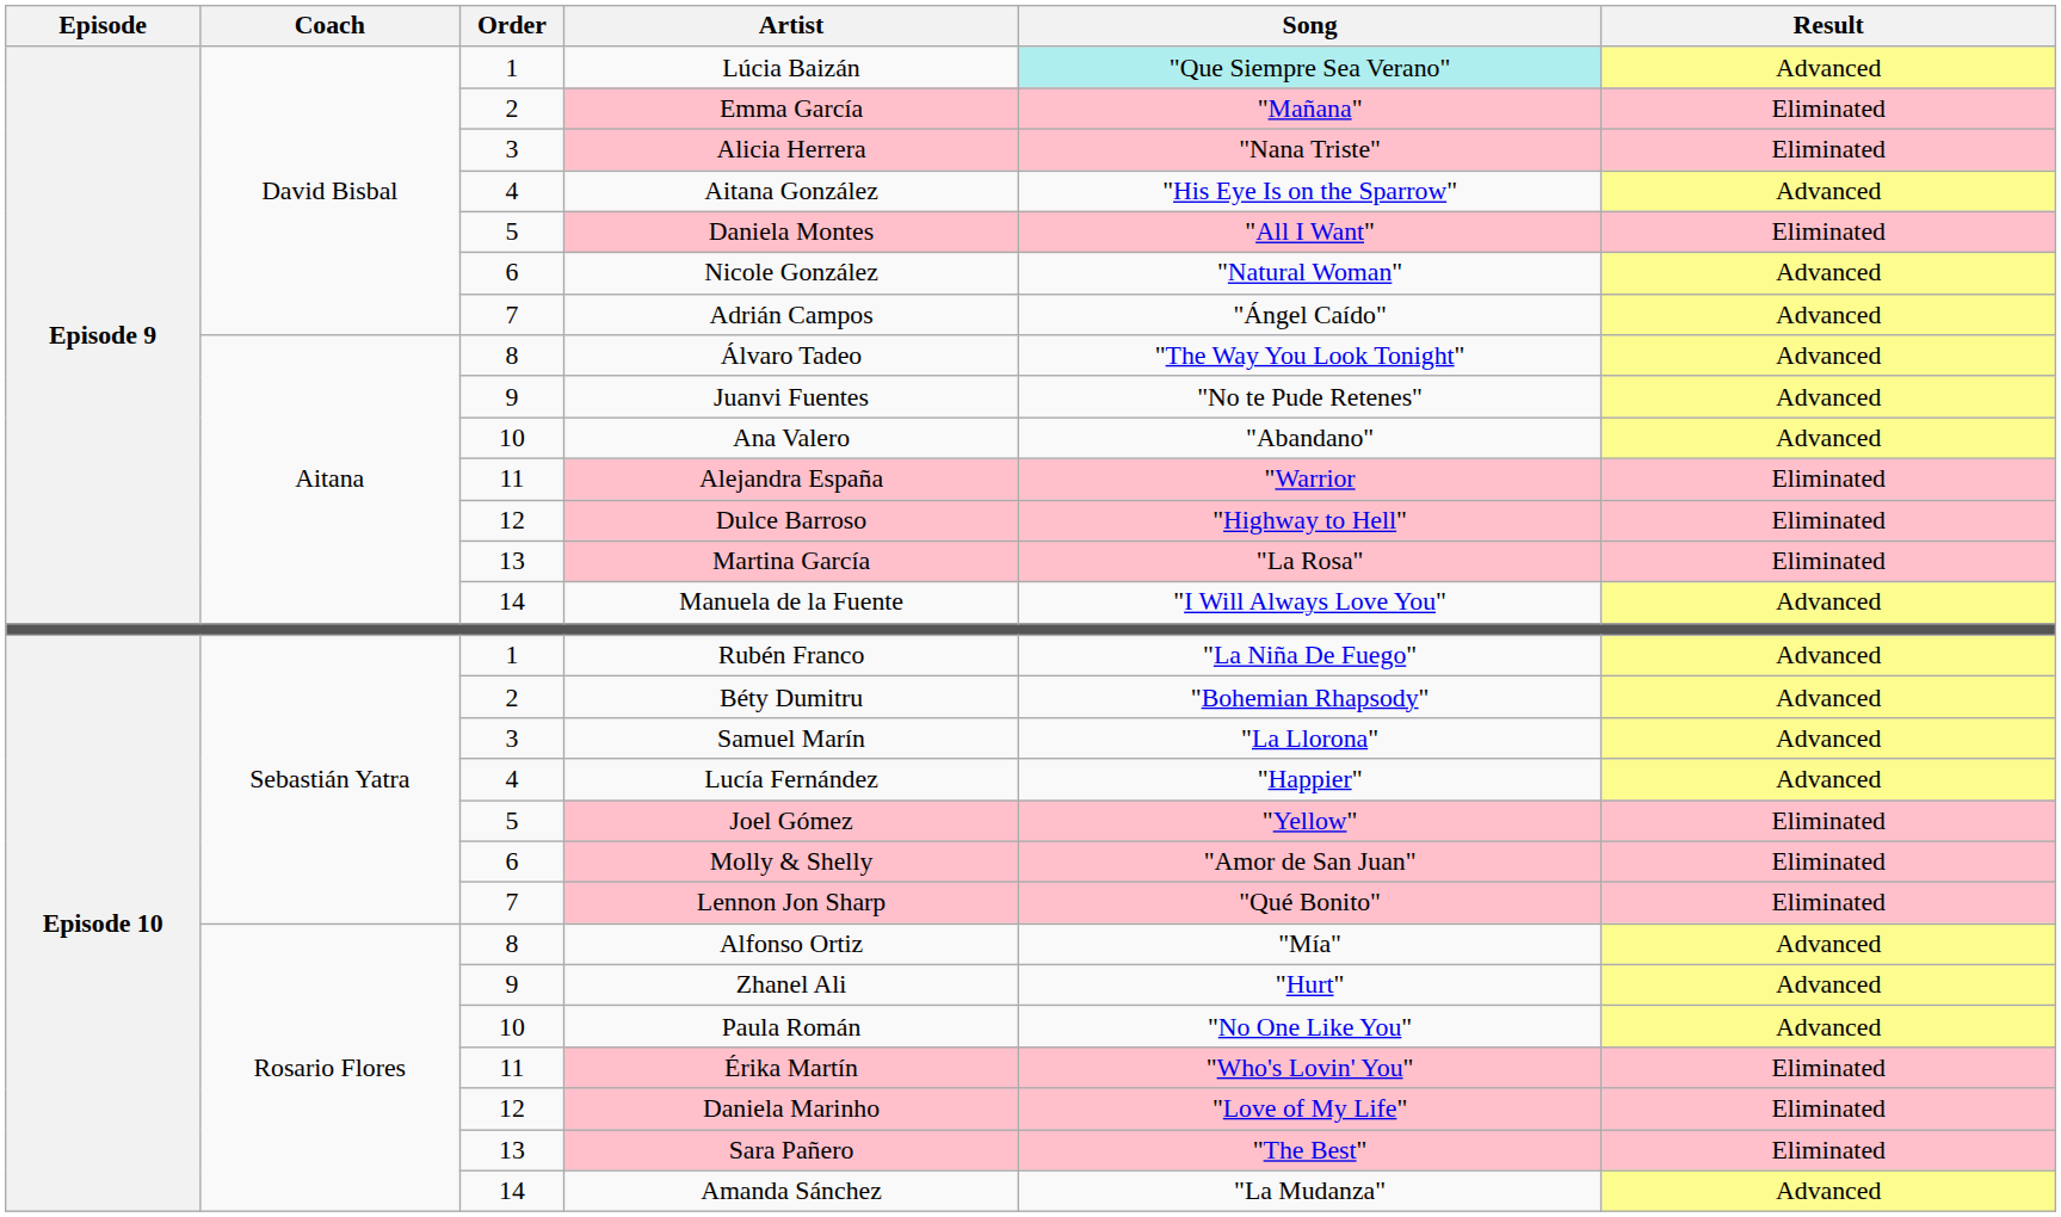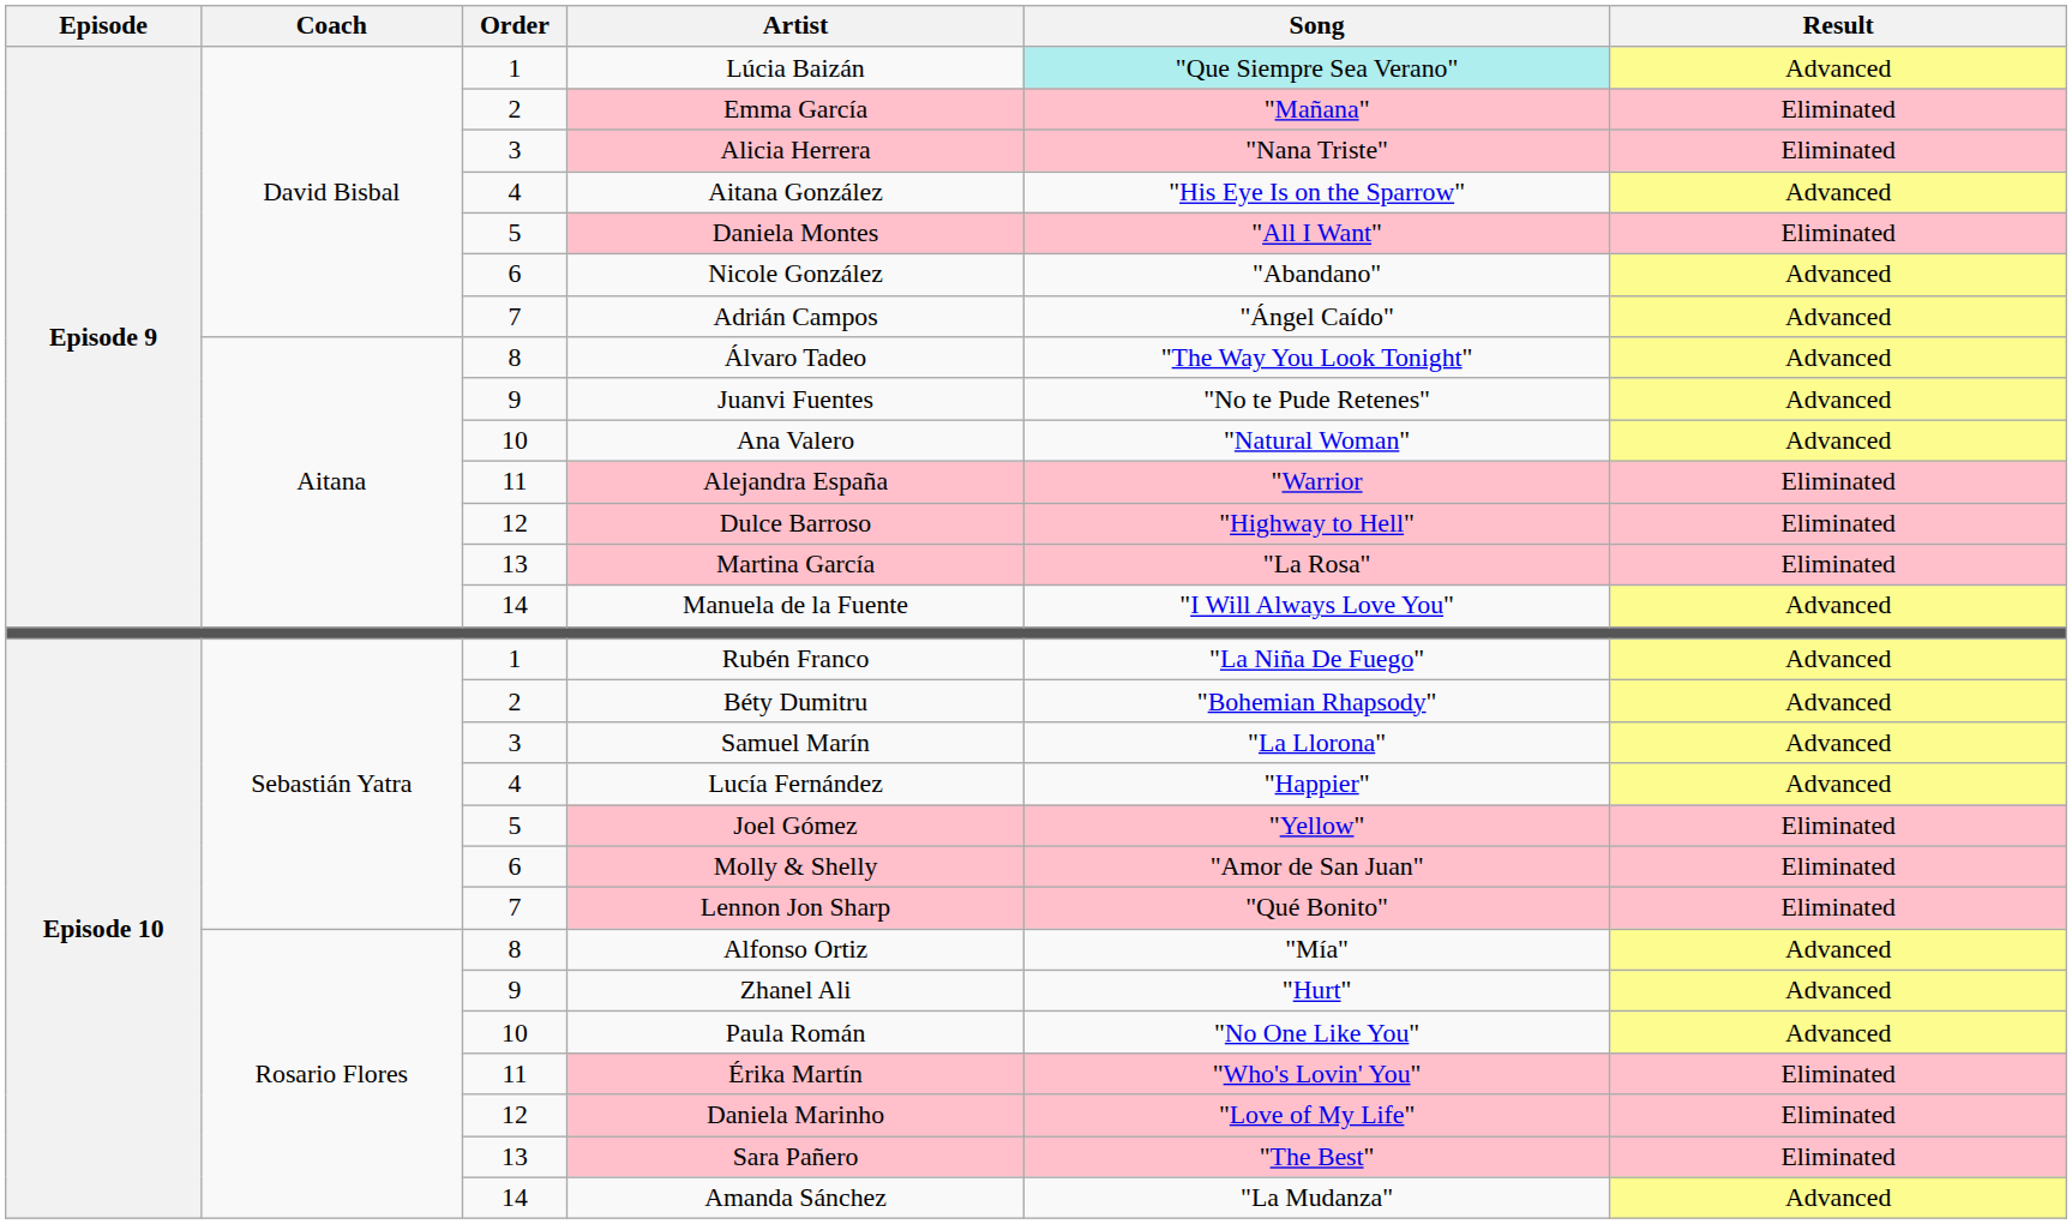 <table class="wikitable" style="text-align: center; width:100%">
 <tr>
 <th style="width:06%">Episode</th>
 <th style="width:08%">Coach</th>
 <th style="width:02%">Order</th>
 <th style="width:14%">Artist</th>
 <th style="width:18%">Song</th>
 <th style="width:14%">Result</th>
 </tr>
 <tr>
 <th rowspan="14">Episode 9<br></th>
 <td rowspan="7">David Bisbal</td>
 <td>1</td>
 <td>Lúcia Baizán</td>
 <td style="background: paleturquoise;">"Que Siempre Sea Verano"</td>
 <td style="background:#fdfc8f">Advanced</td>
 </tr>
 <tr>
 <td>2</td>
 <td style="background:pink">Emma García</td>
 <td style="background:pink">"<a href='#'>Mañana</a>"</td>
 <td style="background:pink">Eliminated</td>
 </tr>
 <tr>
 <td>3</td>
 <td style="background:pink">Alicia Herrera</td>
 <td style="background:pink">"Nana Triste"</td>
 <td style="background:pink">Eliminated</td>
 </tr>
 <tr>
 <td>4</td>
 <td>Aitana González</td>
 <td>"<a href='#'>His Eye Is on the Sparrow</a>"</td>
 <td style="background:#fdfc8f">Advanced</td>
 </tr>
 <tr>
 <td>5</td>
 <td style="background:pink">Daniela Montes</td>
 <td style="background:pink">"<a href='#'>All I Want</a>"</td>
 <td style="background:pink">Eliminated</td>
 </tr>
 <tr>
 <td>6</td>
 <td>Nicole González</td>
-<td>"<a href='#'>Natural Woman</a>"</td>
+<td>"Abandano"</td>
 <td style="background:#fdfc8f">Advanced</td>
 </tr>
 <tr>
 <td>7</td>
 <td>Adrián Campos</td>
 <td>"Ángel Caído"</td>
 <td style="background:#fdfc8f">Advanced</td>
 </tr>
 <tr>
 <td rowspan="7">Aitana</td>
 <td>8</td>
 <td>Álvaro Tadeo</td>
 <td>"<a href='#'>The Way You Look Tonight</a>"</td>
 <td style="background:#fdfc8f">Advanced</td>
 </tr>
 <tr>
 <td>9</td>
 <td>Juanvi Fuentes</td>
 <td>"No te Pude Retenes"</td>
 <td style="background:#fdfc8f">Advanced</td>
 </tr>
 <tr>
 <td>10</td>
 <td>Ana Valero</td>
-<td>"Abandano"</td>
+<td>"<a href='#'>Natural Woman</a>"</td>
 <td style="background:#fdfc8f">Advanced</td>
 </tr>
 <tr>
 <td>11</td>
 <td style="background:pink">Alejandra España</td>
 <td style="background:pink">"<a href='#'>Warrior</a></td>
 <td style="background:pink">Eliminated</td>
 </tr>
 <tr>
 <td>12</td>
 <td style="background:pink">Dulce Barroso</td>
 <td style="background:pink">"<a href='#'>Highway to Hell</a>"</td>
 <td style="background:pink">Eliminated</td>
 </tr>
 <tr>
 <td>13</td>
 <td style="background:pink">Martina García</td>
 <td style="background:pink">"La Rosa"</td>
 <td style="background:pink">Eliminated</td>
 </tr>
 <tr>
 <td>14</td>
 <td>Manuela de la Fuente</td>
 <td>"<a href='#'>I Will Always Love You</a>"</td>
 <td style="background:#fdfc8f">Advanced</td>
 </tr>
 <tr>
 <td colspan="10" style="background:#555"></td>
 </tr>
 <tr>
 <th rowspan="14">Episode 10<br></th>
 <td rowspan="7">Sebastián Yatra</td>
 <td>1</td>
 <td>Rubén Franco</td>
 <td>"<a href='#'>La Niña De Fuego</a>"</td>
 <td style="background:#fdfc8f">Advanced</td>
 </tr>
 <tr>
 <td>2</td>
 <td>Béty Dumitru</td>
 <td>"<a href='#'>Bohemian Rhapsody</a>"</td>
 <td style="background:#fdfc8f">Advanced</td>
 </tr>
 <tr>
 <td>3</td>
 <td>Samuel Marín</td>
 <td>"<a href='#'>La Llorona</a>"</td>
 <td style="background:#fdfc8f">Advanced</td>
 </tr>
 <tr>
 <td>4</td>
 <td>Lucía Fernández</td>
 <td>"<a href='#'>Happier</a>"</td>
 <td style="background:#fdfc8f">Advanced</td>
 </tr>
 <tr>
 <td>5</td>
 <td style="background:pink">Joel Gómez</td>
 <td style="background:pink">"<a href='#'>Yellow</a>"</td>
 <td style="background:pink">Eliminated</td>
 </tr>
 <tr>
 <td>6</td>
 <td style="background:pink">Molly & Shelly</td>
 <td style="background:pink">"Amor de San Juan"</td>
 <td style="background:pink">Eliminated</td>
 </tr>
 <tr>
 <td>7</td>
 <td style="background:pink">Lennon Jon Sharp</td>
 <td style="background:pink">"Qué Bonito"</td>
 <td style="background:pink">Eliminated</td>
 </tr>
 <tr>
 <td rowspan="7">Rosario Flores</td>
 <td>8</td>
 <td>Alfonso Ortiz</td>
 <td>"Mía"</td>
 <td style="background:#fdfc8f">Advanced</td>
 </tr>
 <tr>
 <td>9</td>
 <td>Zhanel Ali</td>
 <td>"<a href='#'>Hurt</a>"</td>
 <td style="background:#fdfc8f">Advanced</td>
 </tr>
 <tr>
 <td>10</td>
 <td>Paula Román</td>
 <td>"<a href='#'>No One Like You</a>"</td>
 <td style="background:#fdfc8f">Advanced</td>
 </tr>
 <tr>
 <td>11</td>
 <td style="background:pink">Érika Martín</td>
 <td style="background:pink">"<a href='#'>Who's Lovin' You</a>"</td>
 <td style="background:pink">Eliminated</td>
 </tr>
 <tr>
 <td>12</td>
 <td style="background:pink">Daniela Marinho</td>
 <td style="background:pink">"<a href='#'>Love of My Life</a>"</td>
 <td style="background:pink">Eliminated</td>
 </tr>
 <tr>
 <td>13</td>
 <td style="background:pink">Sara Pañero</td>
 <td style="background:pink">"<a href='#'>The Best</a>"</td>
 <td style="background:pink">Eliminated</td>
 </tr>
 <tr>
 <td>14</td>
 <td>Amanda Sánchez</td>
 <td>"La Mudanza"</td>
 <td style="background:#fdfc8f">Advanced</td>
 </tr>
 </table>
